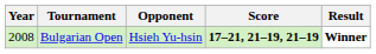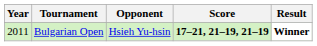 <table class="sortable wikitable" style="font-size: 90%;">
 <tr>
 <th>Year</th>
 <th>Tournament</th>
 <th>Opponent</th>
 <th>Score</th>
 <th>Result</th>
 </tr>
 <tr style="background:#D4F1C5">
-<td align="center">2008</td>
+<td align="center">2011</td>
 <td align="left"><a href='#'>Bulgarian Open</a></td>
 <td align="left"> <a href='#'>Hsieh Yu-hsin</a></td>
 <td align="left"><strong>17–21, 21–19, 21–19</strong></td>
 <td style="text-align:left; background:white"> <strong>Winner</strong></td>
 </tr>
 </table>
